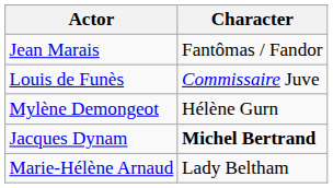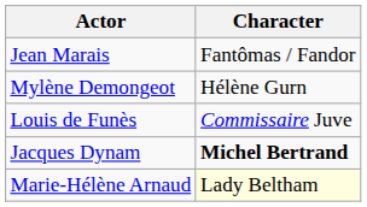 <table class="wikitable">
 <tr>
 <th>Actor</th>
 <th>Character</th>
 </tr>
 <tr>
 <td><a href='#'>Jean Marais</a></td>
 <td>Fantômas / Fandor</td>
 </tr>
 <tr>
+<td><a href='#'>Mylène Demongeot</a></td>
+<td>Hélène Gurn</td>
+</tr>
+<tr>
 <td><a href='#'>Louis de Funès</a></td>
 <td><em><a href='#'>Commissaire</a></em> Juve</td>
-</tr>
-<tr>
-<td><a href='#'>Mylène Demongeot</a></td>
-<td>Hélène Gurn</td>
 </tr>
 <tr>
 <td><a href='#'>Jacques Dynam</a></td>
 <td><strong>Michel Bertrand</strong></td>
 </tr>
 <tr>
 <td><a href='#'>Marie-Hélène Arnaud</a></td>
-<td>Lady Beltham</td>
+<td style="background: lightyellow;">Lady Beltham</td>
 </tr>
 </table>
